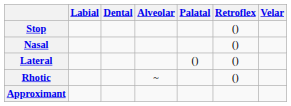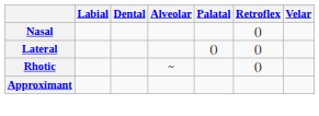 <table class="wikitable">
 <tr>
 <th></th>
 <th><a href='#'>Labial</a></th>
 <th><a href='#'>Dental</a></th>
 <th><a href='#'>Alveolar</a></th>
 <th><a href='#'>Palatal</a></th>
 <th><a href='#'>Retroflex</a></th>
 <th><a href='#'>Velar</a></th>
-</tr>
-<tr align="center">
-<th><a href='#'>Stop</a></th>
-<td></td>
-<td></td>
-<td></td>
-<td></td>
-<td>()</td>
-<td></td>
 </tr>
 <tr align="center">
 <th><a href='#'>Nasal</a></th>
 <td></td>
 <td></td>
 <td></td>
 <td></td>
 <td>()</td>
 <td></td>
 </tr>
 <tr align="center">
 <th><a href='#'>Lateral</a></th>
 <td></td>
 <td></td>
 <td></td>
 <td>()</td>
 <td>()</td>
 <td></td>
 </tr>
 <tr align="center">
 <th><a href='#'>Rhotic</a></th>
 <td></td>
 <td></td>
 <td>~</td>
 <td></td>
 <td>()</td>
 <td></td>
 </tr>
 <tr align="center">
 <th><a href='#'>Approximant</a></th>
 <td></td>
 <td></td>
 <td></td>
 <td></td>
 <td></td>
 <td></td>
 </tr>
 </table>
